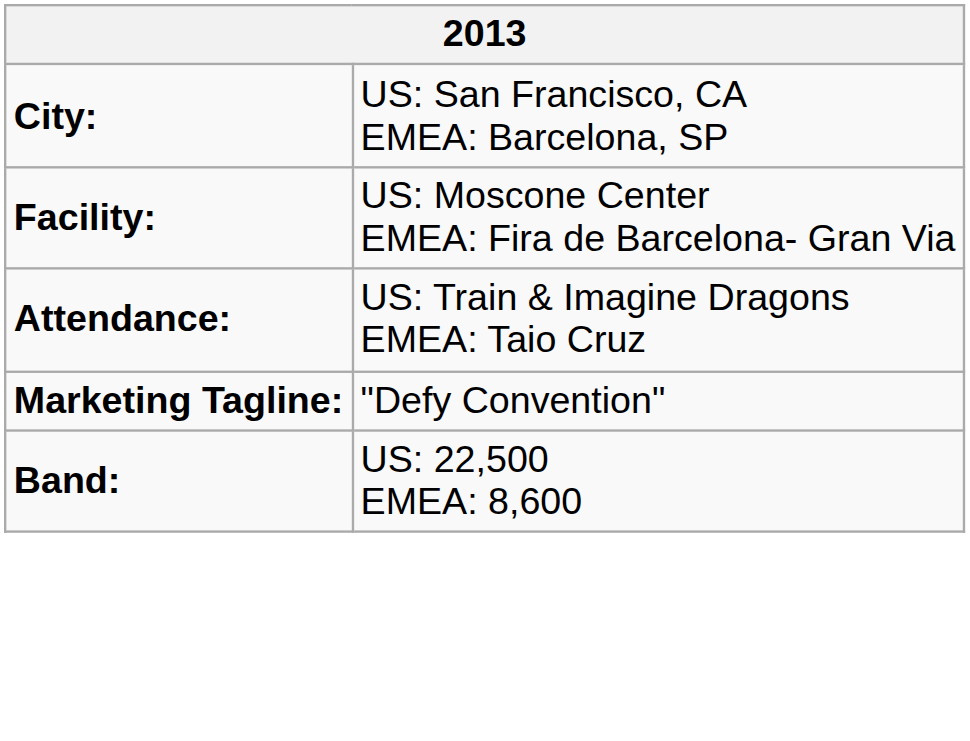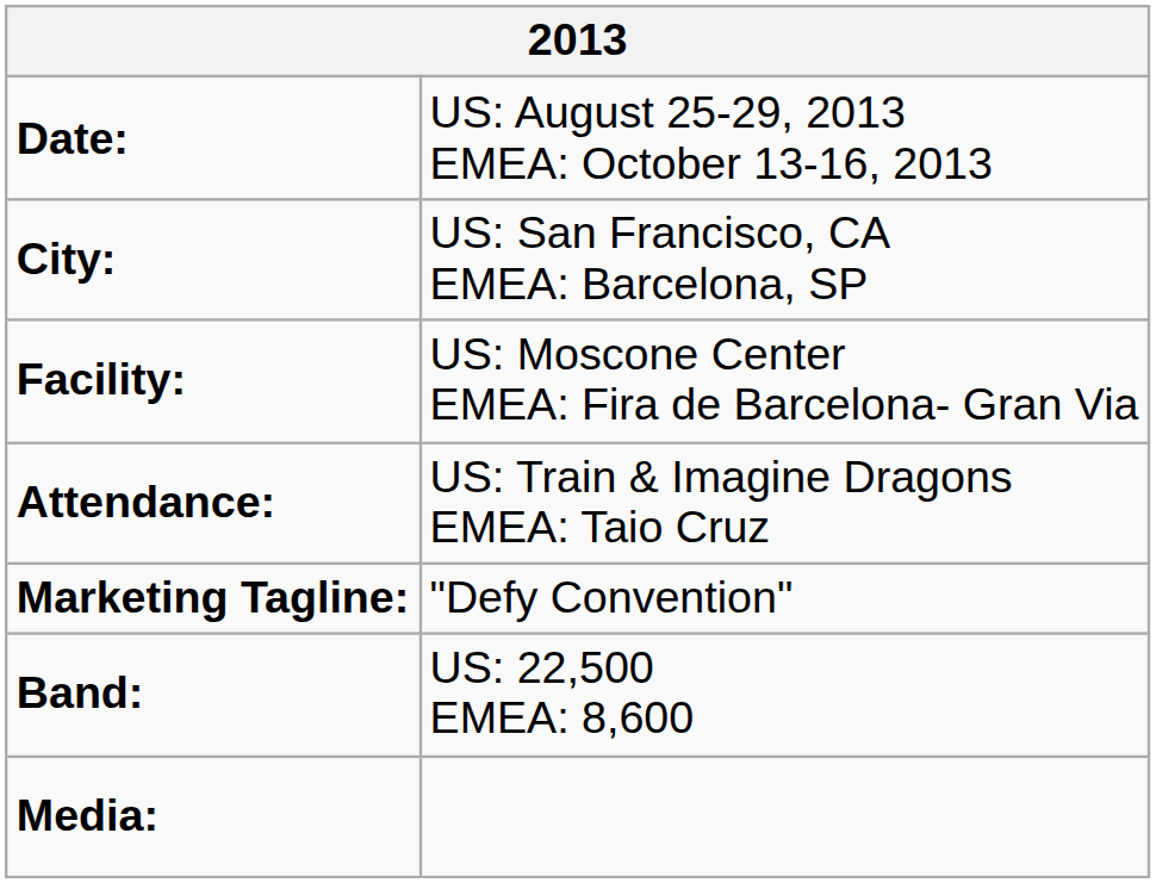 <table class="wikitable">
 <tr>
 <th colspan="2">2013</th>
+</tr>
+<tr>
+<td><strong>Date:</strong></td>
+<td>US: August 25-29, 2013<br>EMEA: October 13-16, 2013</td>
 </tr>
 <tr>
 <td><strong>City:</strong></td>
 <td>US: San Francisco, CA<br>EMEA: Barcelona, SP</td>
 </tr>
 <tr>
 <td><strong>Facility:</strong></td>
 <td>US: Moscone Center<br>EMEA: Fira de Barcelona- Gran Via</td>
 </tr>
 <tr>
 <td><strong>Attendance:</strong></td>
 <td>US: Train & Imagine Dragons<br>EMEA: Taio Cruz</td>
 </tr>
 <tr>
 <td><strong>Marketing Tagline:</strong></td>
 <td>"Defy Convention"</td>
 </tr>
 <tr>
 <td><strong>Band:</strong></td>
 <td>US: 22,500<br>EMEA: 8,600</td>
 </tr>
+<tr>
+<td><strong>Media:</strong></td>
+<td><br><br></td>
+</tr>
 </table>
